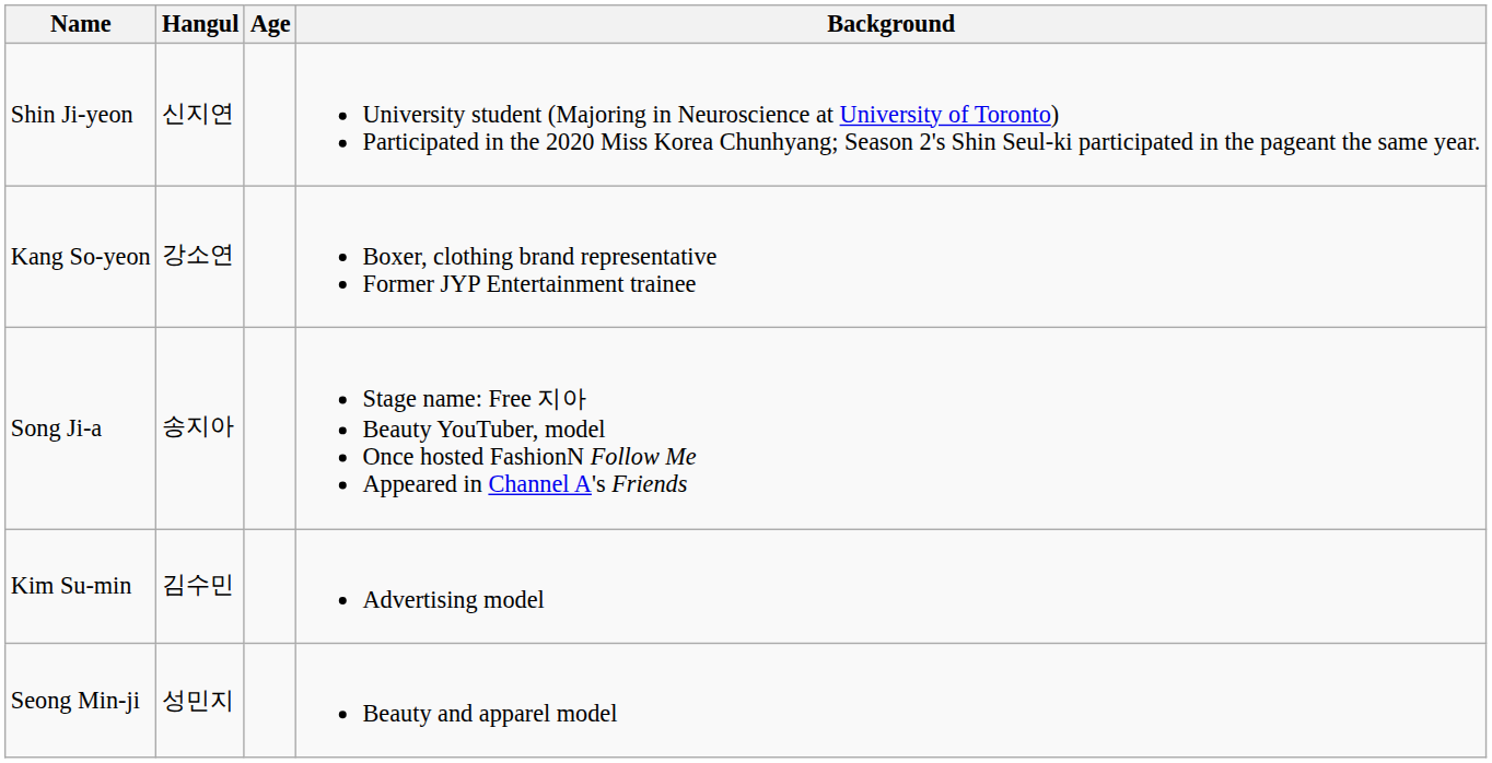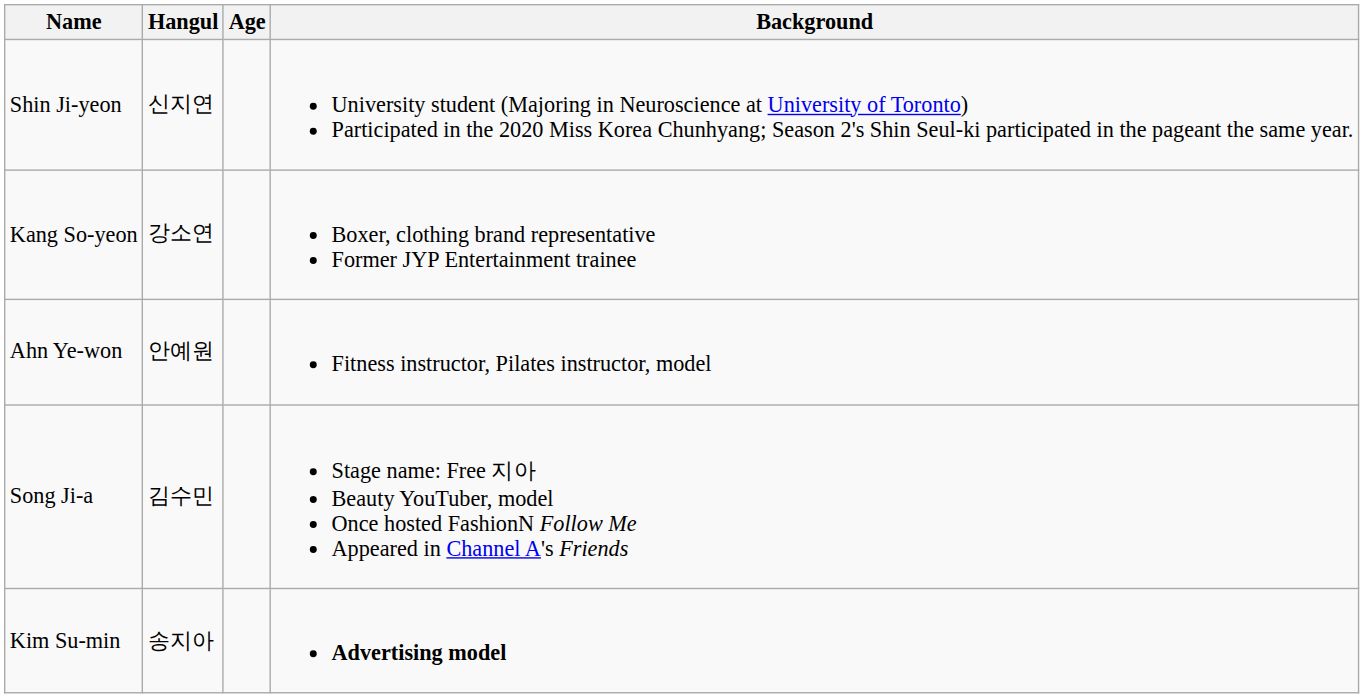 <table class="wikitable">
 <tr>
 <th>Name</th>
 <th>Hangul</th>
 <th>Age</th>
 <th>Background</th>
 </tr>
 <tr>
 <td>Shin Ji-yeon</td>
 <td>신지연</td>
 <td></td>
 <td><br><ul><li>University student (Majoring in Neuroscience at <a href='#'>University of Toronto</a>)</li><li>Participated in the 2020 Miss Korea Chunhyang; Season 2's Shin Seul-ki participated in the pageant the same year.</li></ul></td>
 </tr>
 <tr>
 <td>Kang So-yeon</td>
 <td>강소연</td>
 <td></td>
 <td><br><ul><li>Boxer, clothing brand representative</li><li>Former JYP Entertainment trainee</li></ul></td>
 </tr>
 <tr>
+<td>Ahn Ye-won</td>
+<td>안예원</td>
+<td></td>
+<td><br><ul><li>Fitness instructor, Pilates instructor, model</li></ul></td>
+</tr>
+<tr>
 <td>Song Ji-a</td>
-<td>송지아</td>
+<td>김수민</td>
 <td></td>
 <td><br><ul><li>Stage name: Free 지아</li><li>Beauty YouTuber, model</li><li>Once hosted FashionN <em>Follow Me</em></li><li>Appeared in <a href='#'>Channel A</a>'s <em>Friends</em></li></ul></td>
 </tr>
 <tr>
 <td>Kim Su-min</td>
-<td>김수민</td>
+<td>송지아</td>
 <td></td>
-<td><br><ul><li>Advertising model</li></ul></td>
-</tr>
-<tr>
-<td>Seong Min-ji</td>
-<td>성민지</td>
-<td></td>
-<td><br><ul><li>Beauty and apparel model</li></ul></td>
+<td><strong><br><ul><li>Advertising model</li></ul></strong></td>
 </tr>
 </table>
